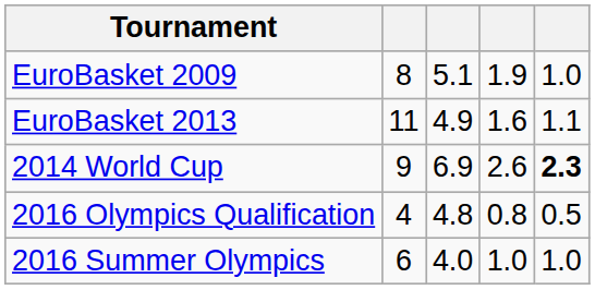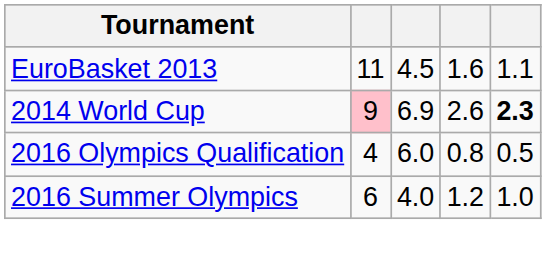 <table class="wikitable sortable">
 <tr>
 <th>Tournament</th>
 <th></th>
 <th></th>
 <th></th>
 <th></th>
 </tr>
 <tr>
-<td><a href='#'>EuroBasket 2009</a></td>
-<td align="center">8</td>
-<td align="center">5.1</td>
-<td align="center">1.9</td>
-<td align="center">1.0</td>
-</tr>
-<tr>
 <td><a href='#'>EuroBasket 2013</a></td>
 <td align="center">11</td>
-<td align="center">4.9</td>
+<td align="center">4.5</td>
 <td align="center">1.6</td>
 <td align="center">1.1</td>
 </tr>
 <tr>
 <td><a href='#'>2014 World Cup</a></td>
-<td align="center">9</td>
+<td align="center" style="background: pink;">9</td>
 <td align="center">6.9</td>
 <td align="center">2.6</td>
 <td align="center"><strong>2.3</strong></td>
 </tr>
 <tr>
 <td><a href='#'>2016 Olympics Qualification</a></td>
 <td align="center">4</td>
-<td align="center">4.8</td>
+<td align="center">6.0</td>
 <td align="center">0.8</td>
 <td align="center">0.5</td>
 </tr>
 <tr>
 <td><a href='#'>2016 Summer Olympics</a></td>
 <td align="center">6</td>
 <td align="center">4.0</td>
-<td align="center">1.0</td>
+<td align="center">1.2</td>
 <td align="center">1.0</td>
 </tr>
 </table>
